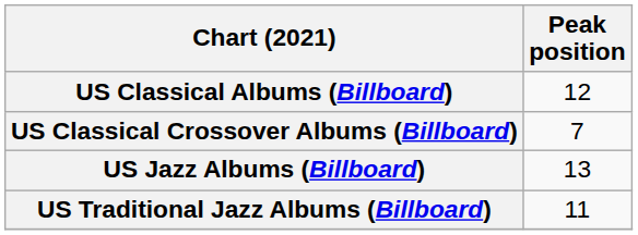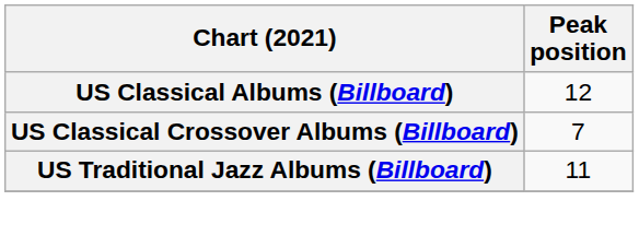 <table class="wikitable sortable plainrowheaders" style="text-align:center">
 <tr>
 <th scope="col">Chart (2021)</th>
 <th scope="col">Peak<br>position</th>
 </tr>
 <tr>
 <th scope="row">US Classical Albums (<em><a href='#'>Billboard</a></em>)</th>
 <td>12</td>
 </tr>
 <tr>
 <th scope="row">US Classical Crossover Albums (<em><a href='#'>Billboard</a></em>)</th>
 <td>7</td>
 </tr>
 <tr>
-<th scope="row">US Jazz Albums (<em><a href='#'>Billboard</a></em>)</th>
-<td>13</td>
-</tr>
-<tr>
 <th scope="row">US Traditional Jazz Albums (<em><a href='#'>Billboard</a></em>)</th>
 <td>11</td>
 </tr>
 <tr>
 </tr>
 </table>
